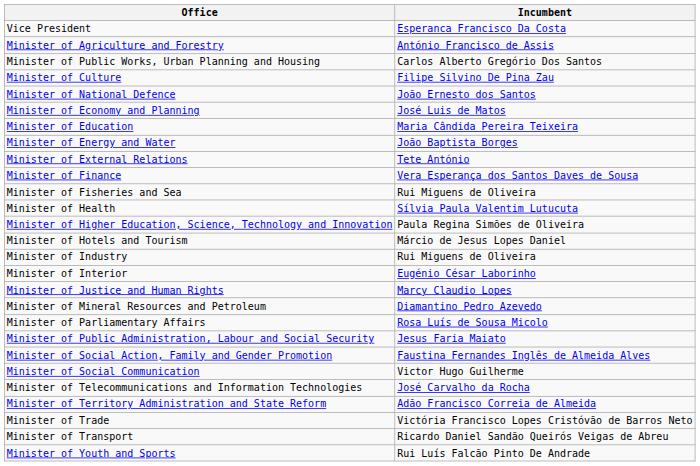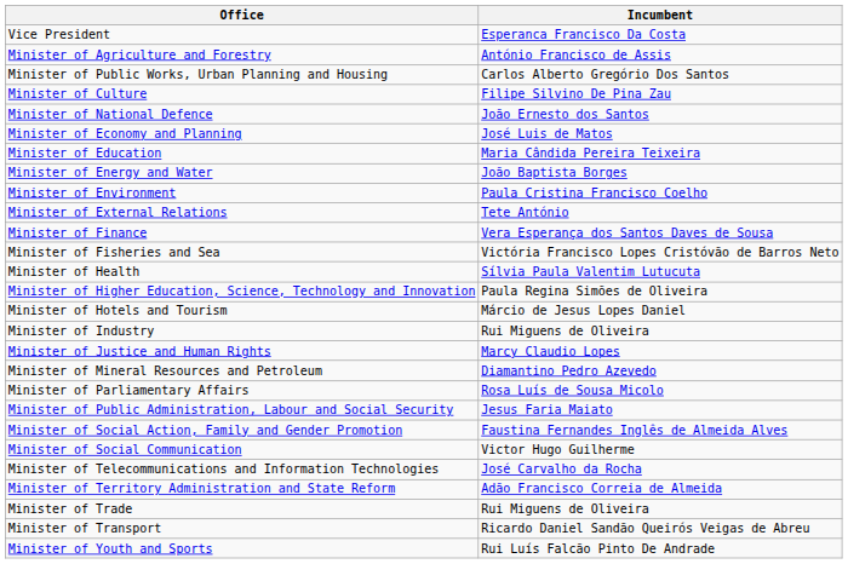 <table class="wikitable sortable">
 <tr>
 <th>Office</th>
 <th>Incumbent</th>
 </tr>
 <tr>
 <td>Vice President</td>
 <td><a href='#'>Esperanca Francisco Da Costa</a></td>
 </tr>
 <tr>
 <td><a href='#'>Minister of Agriculture and Forestry</a></td>
 <td><a href='#'>António Francisco de Assis</a></td>
 </tr>
 <tr>
 <td>Minister of Public Works, Urban Planning and Housing</td>
 <td>Carlos Alberto Gregório Dos Santos</td>
 </tr>
 <tr>
 <td><a href='#'>Minister of Culture</a></td>
 <td><a href='#'>Filipe Silvino De Pina Zau</a></td>
 </tr>
 <tr>
 <td><a href='#'>Minister of National Defence</a></td>
 <td><a href='#'>João Ernesto dos Santos</a></td>
 </tr>
 <tr>
 <td><a href='#'>Minister of Economy and Planning</a></td>
 <td><a href='#'>José Luis de Matos</a></td>
 </tr>
 <tr>
 <td><a href='#'>Minister of Education</a></td>
 <td><a href='#'>Maria Cândida Pereira Teixeira</a></td>
 </tr>
 <tr>
 <td><a href='#'>Minister of Energy and Water</a></td>
 <td><a href='#'>João Baptista Borges</a></td>
 </tr>
 <tr>
+<td><a href='#'>Minister of Environment</a></td>
+<td><a href='#'>Paula Cristina Francisco Coelho</a></td>
+</tr>
+<tr>
 <td><a href='#'>Minister of External Relations</a></td>
 <td><a href='#'>Tete António</a></td>
 </tr>
 <tr>
 <td><a href='#'>Minister of Finance</a></td>
 <td><a href='#'>Vera Esperança dos Santos Daves de Sousa</a></td>
 </tr>
 <tr>
 <td>Minister of Fisheries and Sea</td>
-<td>Rui Miguens de Oliveira</td>
+<td>Victória Francisco Lopes Cristóvão de Barros Neto</td>
 </tr>
 <tr>
 <td>Minister of Health</td>
 <td><a href='#'>Sílvia Paula Valentim Lutucuta</a></td>
 </tr>
 <tr>
 <td><a href='#'>Minister of Higher Education, Science, Technology and Innovation</a></td>
 <td>Paula Regina Simões de Oliveira</td>
 </tr>
 <tr>
 <td>Minister of Hotels and Tourism</td>
 <td>Márcio de Jesus Lopes Daniel</td>
 </tr>
 <tr>
 <td>Minister of Industry</td>
 <td>Rui Miguens de Oliveira</td>
-</tr>
-<tr>
-<td>Minister of Interior</td>
-<td><a href='#'>Eugénio César Laborinho</a></td>
 </tr>
 <tr>
 <td><a href='#'>Minister of Justice and Human Rights</a></td>
 <td><a href='#'>Marcy Claudio Lopes</a></td>
 </tr>
 <tr>
 <td>Minister of Mineral Resources and Petroleum</td>
 <td><a href='#'>Diamantino Pedro Azevedo</a></td>
 </tr>
 <tr>
 <td>Minister of Parliamentary Affairs</td>
 <td><a href='#'>Rosa Luís de Sousa Micolo</a></td>
 </tr>
 <tr>
 <td><a href='#'>Minister of Public Administration, Labour and Social Security</a></td>
 <td><a href='#'>Jesus Faria Maiato</a></td>
 </tr>
 <tr>
 <td><a href='#'>Minister of Social Action, Family and Gender Promotion</a></td>
 <td><a href='#'>Faustina Fernandes Inglês de Almeida Alves</a></td>
 </tr>
 <tr>
 <td><a href='#'>Minister of Social Communication</a></td>
 <td>Victor Hugo Guilherme</td>
 </tr>
 <tr>
 <td>Minister of Telecommunications and Information Technologies</td>
 <td><a href='#'>José Carvalho da Rocha</a></td>
 </tr>
 <tr>
 <td><a href='#'>Minister of Territory Administration and State Reform</a></td>
 <td><a href='#'>Adão Francisco Correia de Almeida</a></td>
 </tr>
 <tr>
 <td>Minister of Trade</td>
-<td>Victória Francisco Lopes Cristóvão de Barros Neto</td>
+<td>Rui Miguens de Oliveira</td>
 </tr>
 <tr>
 <td>Minister of Transport</td>
 <td>Ricardo Daniel Sandão Queirós Veigas de Abreu</td>
 </tr>
 <tr>
 <td><a href='#'>Minister of Youth and Sports</a></td>
 <td>Rui Luís Falcão Pinto De Andrade</td>
 </tr>
 </table>
